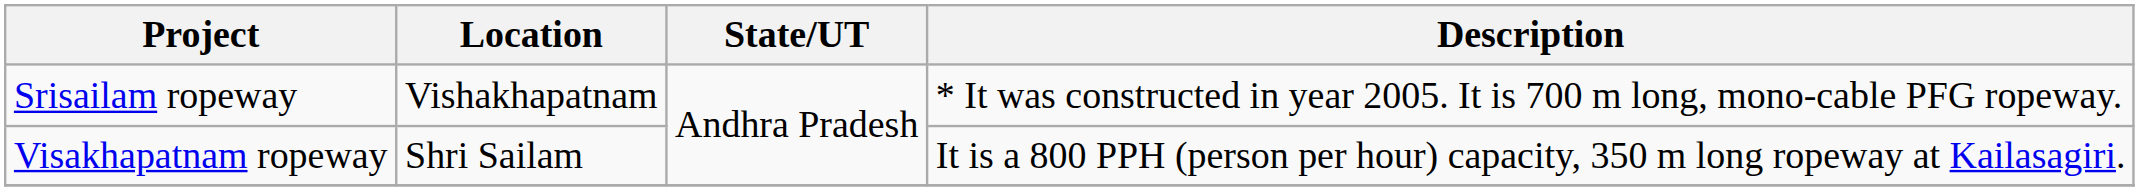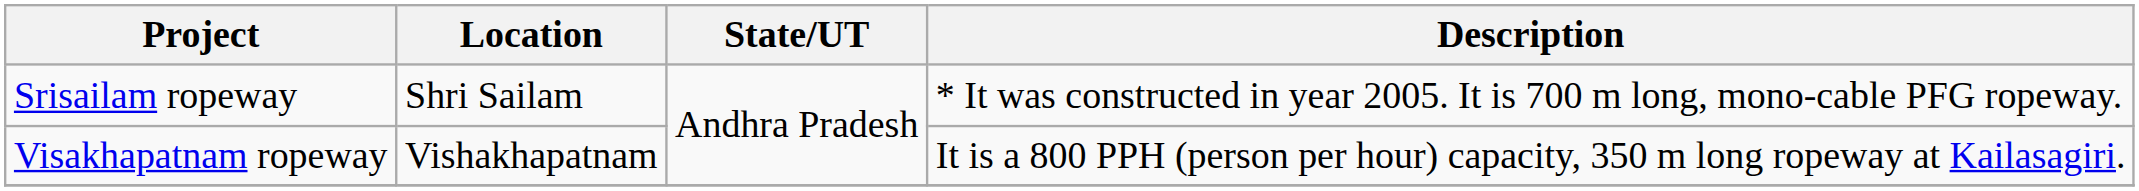 <table class="wikitable">
 <tr>
 <th>Project</th>
 <th>Location</th>
 <th>State/UT</th>
 <th>Description</th>
 </tr>
 <tr>
 <td><a href='#'>Srisailam</a> ropeway</td>
-<td>Vishakhapatnam</td>
+<td>Shri Sailam</td>
 <td rowspan=2>Andhra Pradesh</td>
 <td>* It was constructed in year 2005. It is 700 m long, mono-cable PFG ropeway.</td>
 </tr>
 <tr>
 <td><a href='#'>Visakhapatnam</a> ropeway</td>
-<td>Shri Sailam</td>
+<td>Vishakhapatnam</td>
 <td>It is a 800 PPH (person per hour) capacity, 350 m long ropeway at <a href='#'>Kailasagiri</a>.</td>
 </tr>
 <tr>
 </tr>
 </table>
